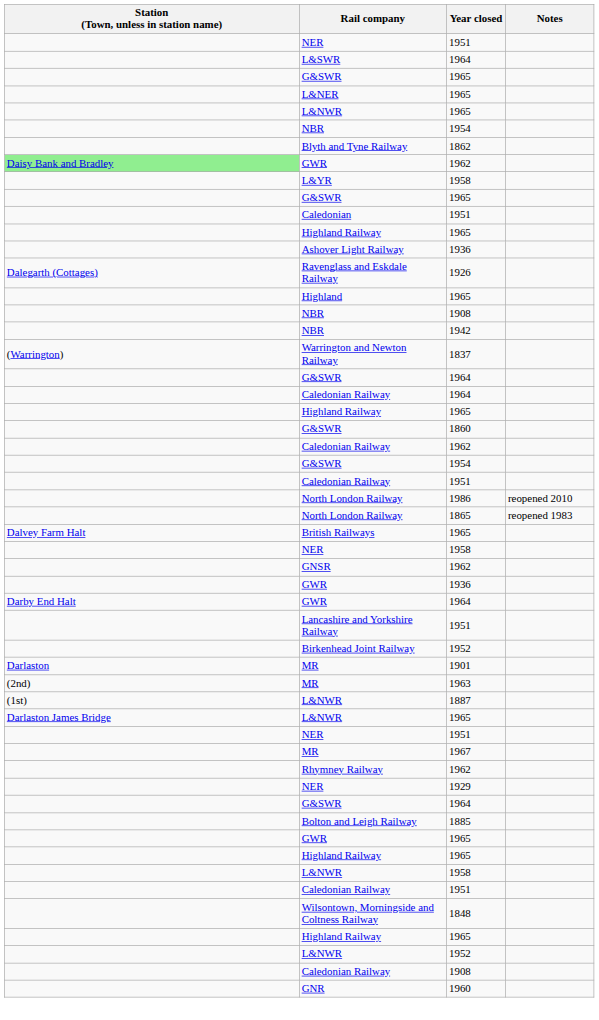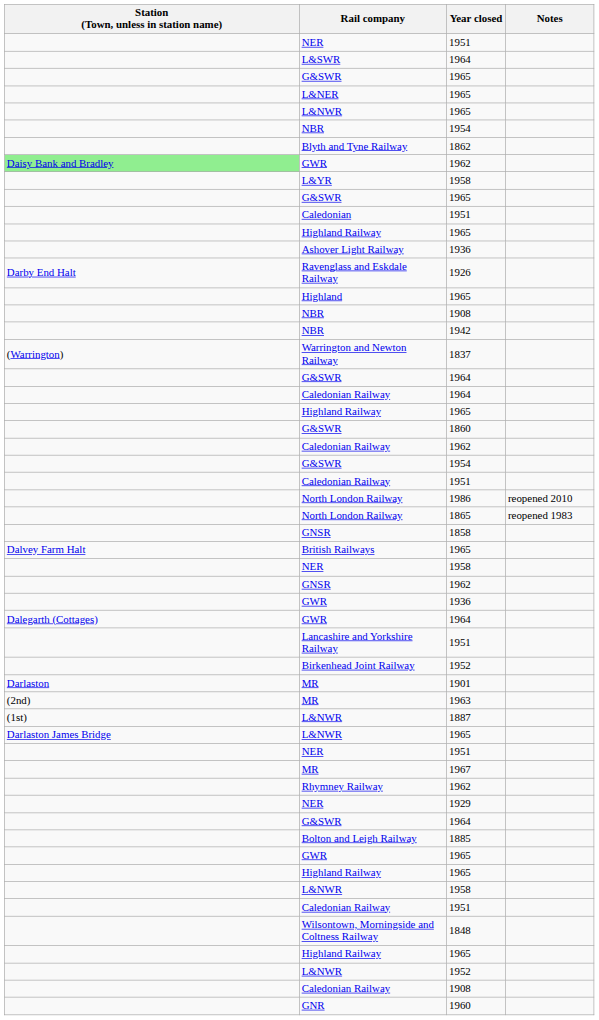 <table class="wikitable sortable">
 <tr>
 <th style="width:50%">Station<br>(Town, unless in station name)</th>
 <th style="width:25%">Rail company</th>
 <th style="width:10%">Year closed</th>
 <th style="width:20%">Notes</th>
 </tr>
 <tr>
 <td></td>
 <td><a href='#'>NER</a></td>
 <td>1951</td>
 <td></td>
 </tr>
 <tr>
 <td></td>
 <td><a href='#'>L&SWR</a></td>
 <td>1964</td>
 <td></td>
 </tr>
 <tr>
 <td></td>
 <td><a href='#'>G&SWR</a></td>
 <td>1965</td>
 <td></td>
 </tr>
 <tr>
 <td></td>
 <td><a href='#'>L&NER</a></td>
 <td>1965</td>
 <td></td>
 </tr>
 <tr>
 <td></td>
 <td><a href='#'>L&NWR</a></td>
 <td>1965</td>
 <td></td>
 </tr>
 <tr>
 <td></td>
 <td><a href='#'>NBR</a></td>
 <td>1954</td>
 <td></td>
 </tr>
 <tr>
 <td></td>
 <td><a href='#'>Blyth and Tyne Railway</a></td>
 <td>1862</td>
 <td></td>
 </tr>
 <tr>
 <td style="background: lightgreen;"><a href='#'>Daisy Bank and Bradley</a></td>
 <td><a href='#'>GWR</a></td>
 <td>1962</td>
 <td></td>
 </tr>
 <tr>
 <td></td>
 <td><a href='#'>L&YR</a></td>
 <td>1958</td>
 <td></td>
 </tr>
 <tr>
 <td></td>
 <td><a href='#'>G&SWR</a></td>
 <td>1965</td>
 <td></td>
 </tr>
 <tr>
 <td></td>
 <td><a href='#'>Caledonian</a></td>
 <td>1951</td>
 <td></td>
 </tr>
 <tr>
 <td></td>
 <td><a href='#'>Highland Railway</a></td>
 <td>1965</td>
 <td></td>
 </tr>
 <tr>
 <td></td>
 <td><a href='#'>Ashover Light Railway</a></td>
 <td>1936</td>
 <td></td>
 </tr>
 <tr>
-<td><a href='#'>Dalegarth (Cottages)</a></td>
+<td><a href='#'>Darby End Halt</a></td>
 <td><a href='#'>Ravenglass and Eskdale Railway</a></td>
 <td>1926</td>
 <td></td>
 </tr>
 <tr>
 <td></td>
 <td><a href='#'>Highland</a></td>
 <td>1965</td>
 <td></td>
 </tr>
 <tr>
 <td></td>
 <td><a href='#'>NBR</a></td>
 <td>1908</td>
 <td></td>
 </tr>
 <tr>
 <td></td>
 <td><a href='#'>NBR</a></td>
 <td>1942</td>
 <td></td>
 </tr>
 <tr>
 <td> (<a href='#'>Warrington</a>)</td>
 <td><a href='#'>Warrington and Newton Railway</a></td>
 <td>1837</td>
 <td></td>
 </tr>
 <tr>
 <td></td>
 <td><a href='#'>G&SWR</a></td>
 <td>1964</td>
 <td></td>
 </tr>
 <tr>
 <td></td>
 <td><a href='#'>Caledonian Railway</a></td>
 <td>1964</td>
 <td></td>
 </tr>
 <tr>
 <td></td>
 <td><a href='#'>Highland Railway</a></td>
 <td>1965</td>
 <td></td>
 </tr>
 <tr>
 <td></td>
 <td><a href='#'>G&SWR</a></td>
 <td>1860</td>
 <td></td>
 </tr>
 <tr>
 <td></td>
 <td><a href='#'>Caledonian Railway</a></td>
 <td>1962</td>
 <td></td>
 </tr>
 <tr>
 <td></td>
 <td><a href='#'>G&SWR</a></td>
 <td>1954</td>
 <td></td>
 </tr>
 <tr>
 <td></td>
 <td><a href='#'>Caledonian Railway</a></td>
 <td>1951</td>
 <td></td>
 </tr>
 <tr>
 <td></td>
 <td><a href='#'>North London Railway</a></td>
 <td>1986</td>
 <td>reopened 2010</td>
 </tr>
 <tr>
 <td></td>
 <td><a href='#'>North London Railway</a></td>
 <td>1865</td>
 <td>reopened 1983</td>
 </tr>
 <tr>
+<td></td>
+<td><a href='#'>GNSR</a></td>
+<td>1858</td>
+<td></td>
+</tr>
+<tr>
 <td><a href='#'>Dalvey Farm Halt</a></td>
 <td><a href='#'>British Railways</a></td>
 <td>1965</td>
 <td></td>
 </tr>
 <tr>
 <td></td>
 <td><a href='#'>NER</a></td>
 <td>1958</td>
 <td></td>
 </tr>
 <tr>
 <td></td>
 <td><a href='#'>GNSR</a></td>
 <td>1962</td>
 <td></td>
 </tr>
 <tr>
 <td></td>
 <td><a href='#'>GWR</a></td>
 <td>1936</td>
 <td></td>
 </tr>
 <tr>
-<td><a href='#'>Darby End Halt</a></td>
+<td><a href='#'>Dalegarth (Cottages)</a></td>
 <td><a href='#'>GWR</a></td>
 <td>1964</td>
 <td></td>
 </tr>
 <tr>
 <td></td>
 <td><a href='#'>Lancashire and Yorkshire Railway</a></td>
 <td>1951</td>
 <td></td>
 </tr>
 <tr>
 <td></td>
 <td><a href='#'>Birkenhead Joint Railway</a></td>
 <td>1952</td>
 <td></td>
 </tr>
 <tr>
 <td><a href='#'>Darlaston</a></td>
 <td><a href='#'>MR</a></td>
 <td>1901</td>
 <td></td>
 </tr>
 <tr>
 <td> (2nd)</td>
 <td><a href='#'>MR</a></td>
 <td>1963</td>
 <td></td>
 </tr>
 <tr>
 <td> (1st)</td>
 <td><a href='#'>L&NWR</a></td>
 <td>1887</td>
 <td></td>
 </tr>
 <tr>
 <td><a href='#'>Darlaston James Bridge</a></td>
 <td><a href='#'>L&NWR</a></td>
 <td>1965</td>
 <td></td>
 </tr>
 <tr>
 <td></td>
 <td><a href='#'>NER</a></td>
 <td>1951</td>
 <td></td>
 </tr>
 <tr>
 <td></td>
 <td><a href='#'>MR</a></td>
 <td>1967</td>
 <td></td>
 </tr>
 <tr>
 <td></td>
 <td><a href='#'>Rhymney Railway</a></td>
 <td>1962</td>
 <td></td>
 </tr>
 <tr>
 <td></td>
 <td><a href='#'>NER</a></td>
 <td>1929</td>
 <td></td>
 </tr>
 <tr>
 <td></td>
 <td><a href='#'>G&SWR</a></td>
 <td>1964</td>
 <td></td>
 </tr>
 <tr>
 <td></td>
 <td><a href='#'>Bolton and Leigh Railway</a></td>
 <td>1885</td>
 <td></td>
 </tr>
 <tr>
 <td></td>
 <td><a href='#'>GWR</a></td>
 <td>1965</td>
 <td></td>
 </tr>
 <tr>
 <td></td>
 <td><a href='#'>Highland Railway</a></td>
 <td>1965</td>
 <td></td>
 </tr>
 <tr>
 <td></td>
 <td><a href='#'>L&NWR</a></td>
 <td>1958</td>
 <td></td>
 </tr>
 <tr>
 <td></td>
 <td><a href='#'>Caledonian Railway</a></td>
 <td>1951</td>
 <td></td>
 </tr>
 <tr>
 <td></td>
 <td><a href='#'>Wilsontown, Morningside and Coltness Railway</a></td>
 <td>1848</td>
 <td></td>
 </tr>
 <tr>
 <td></td>
 <td><a href='#'>Highland Railway</a></td>
 <td>1965</td>
 <td></td>
 </tr>
 <tr>
 <td></td>
 <td><a href='#'>L&NWR</a></td>
 <td>1952</td>
 <td></td>
 </tr>
 <tr>
 <td></td>
 <td><a href='#'>Caledonian Railway</a></td>
 <td>1908</td>
 <td></td>
 </tr>
 <tr>
 <td></td>
 <td><a href='#'>GNR</a></td>
 <td>1960</td>
 <td></td>
 </tr>
 </table>
